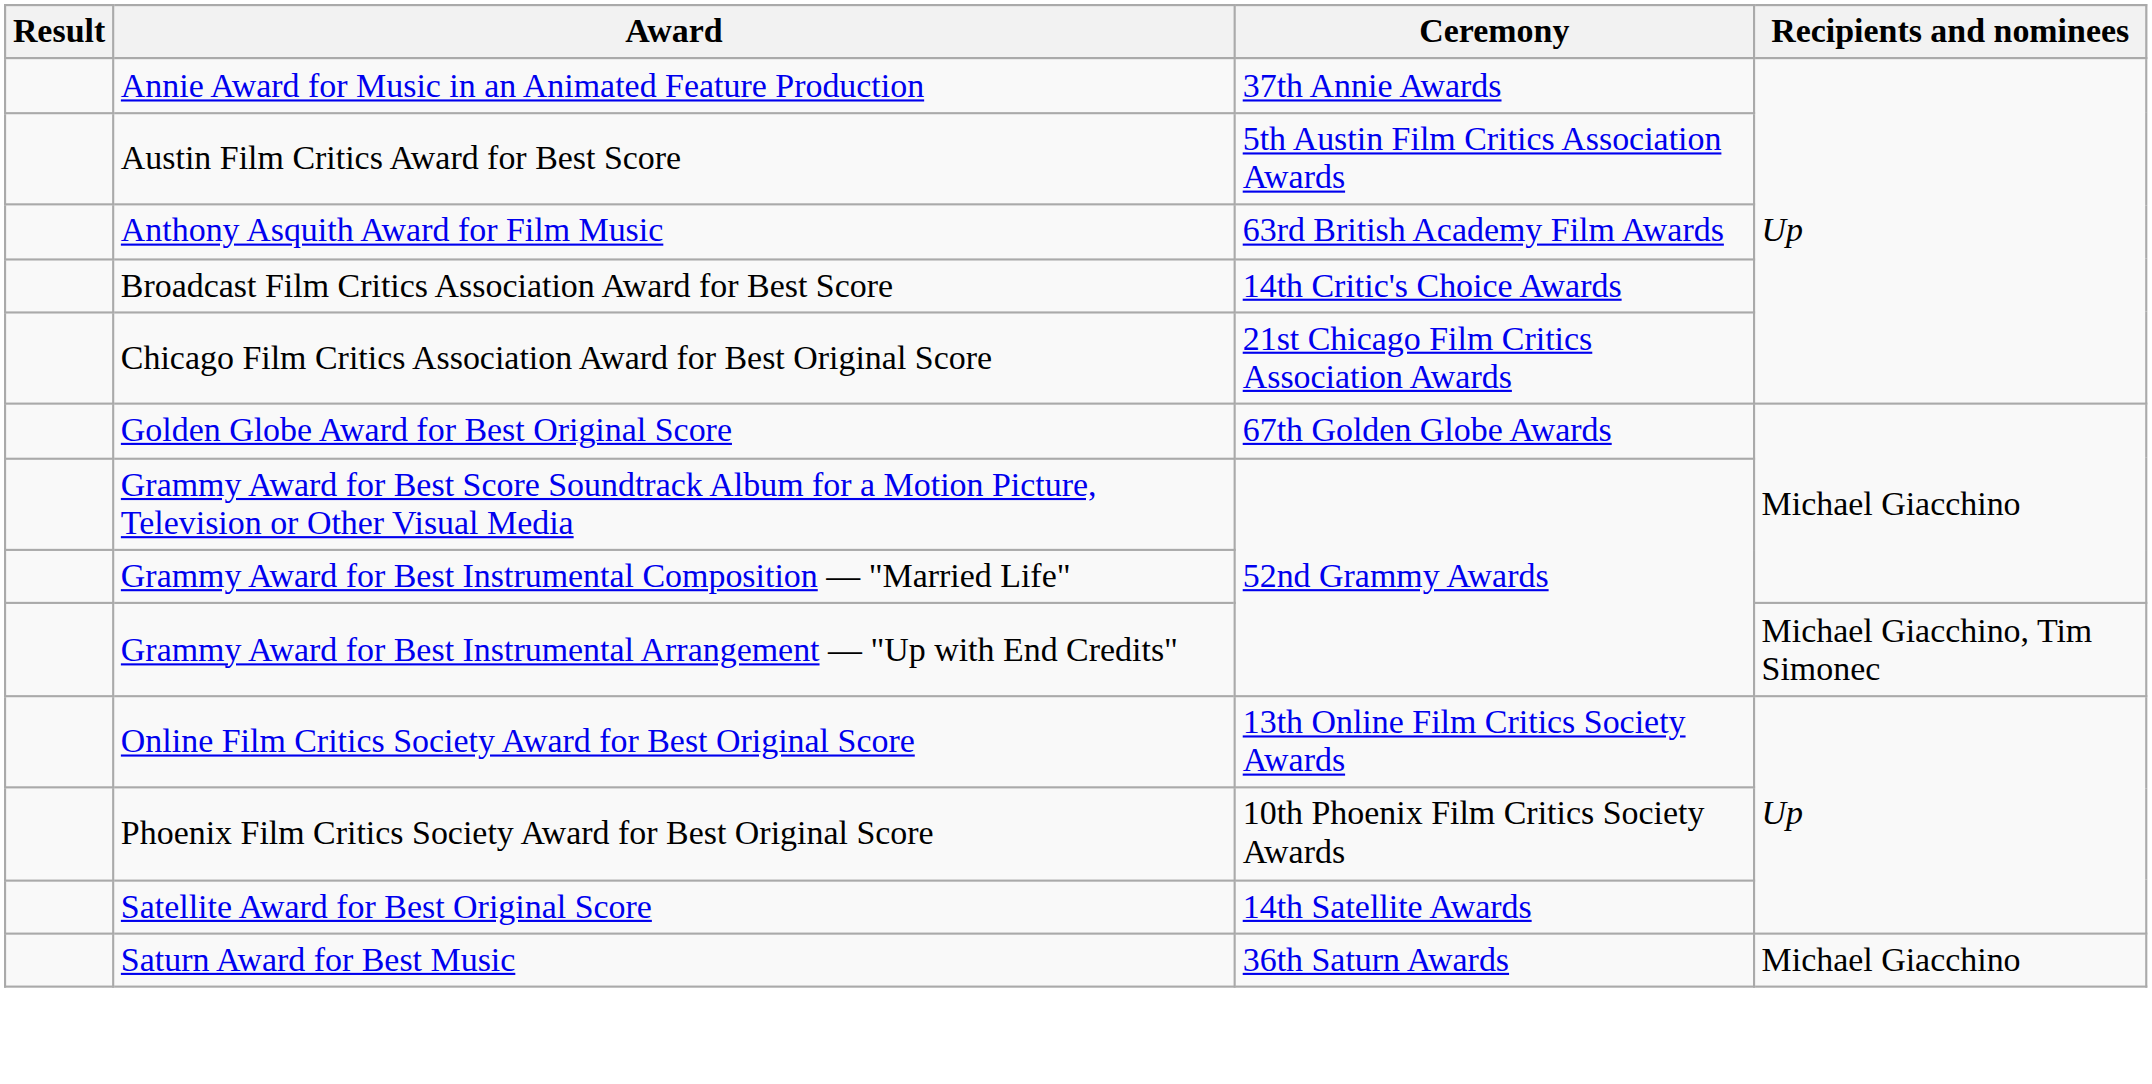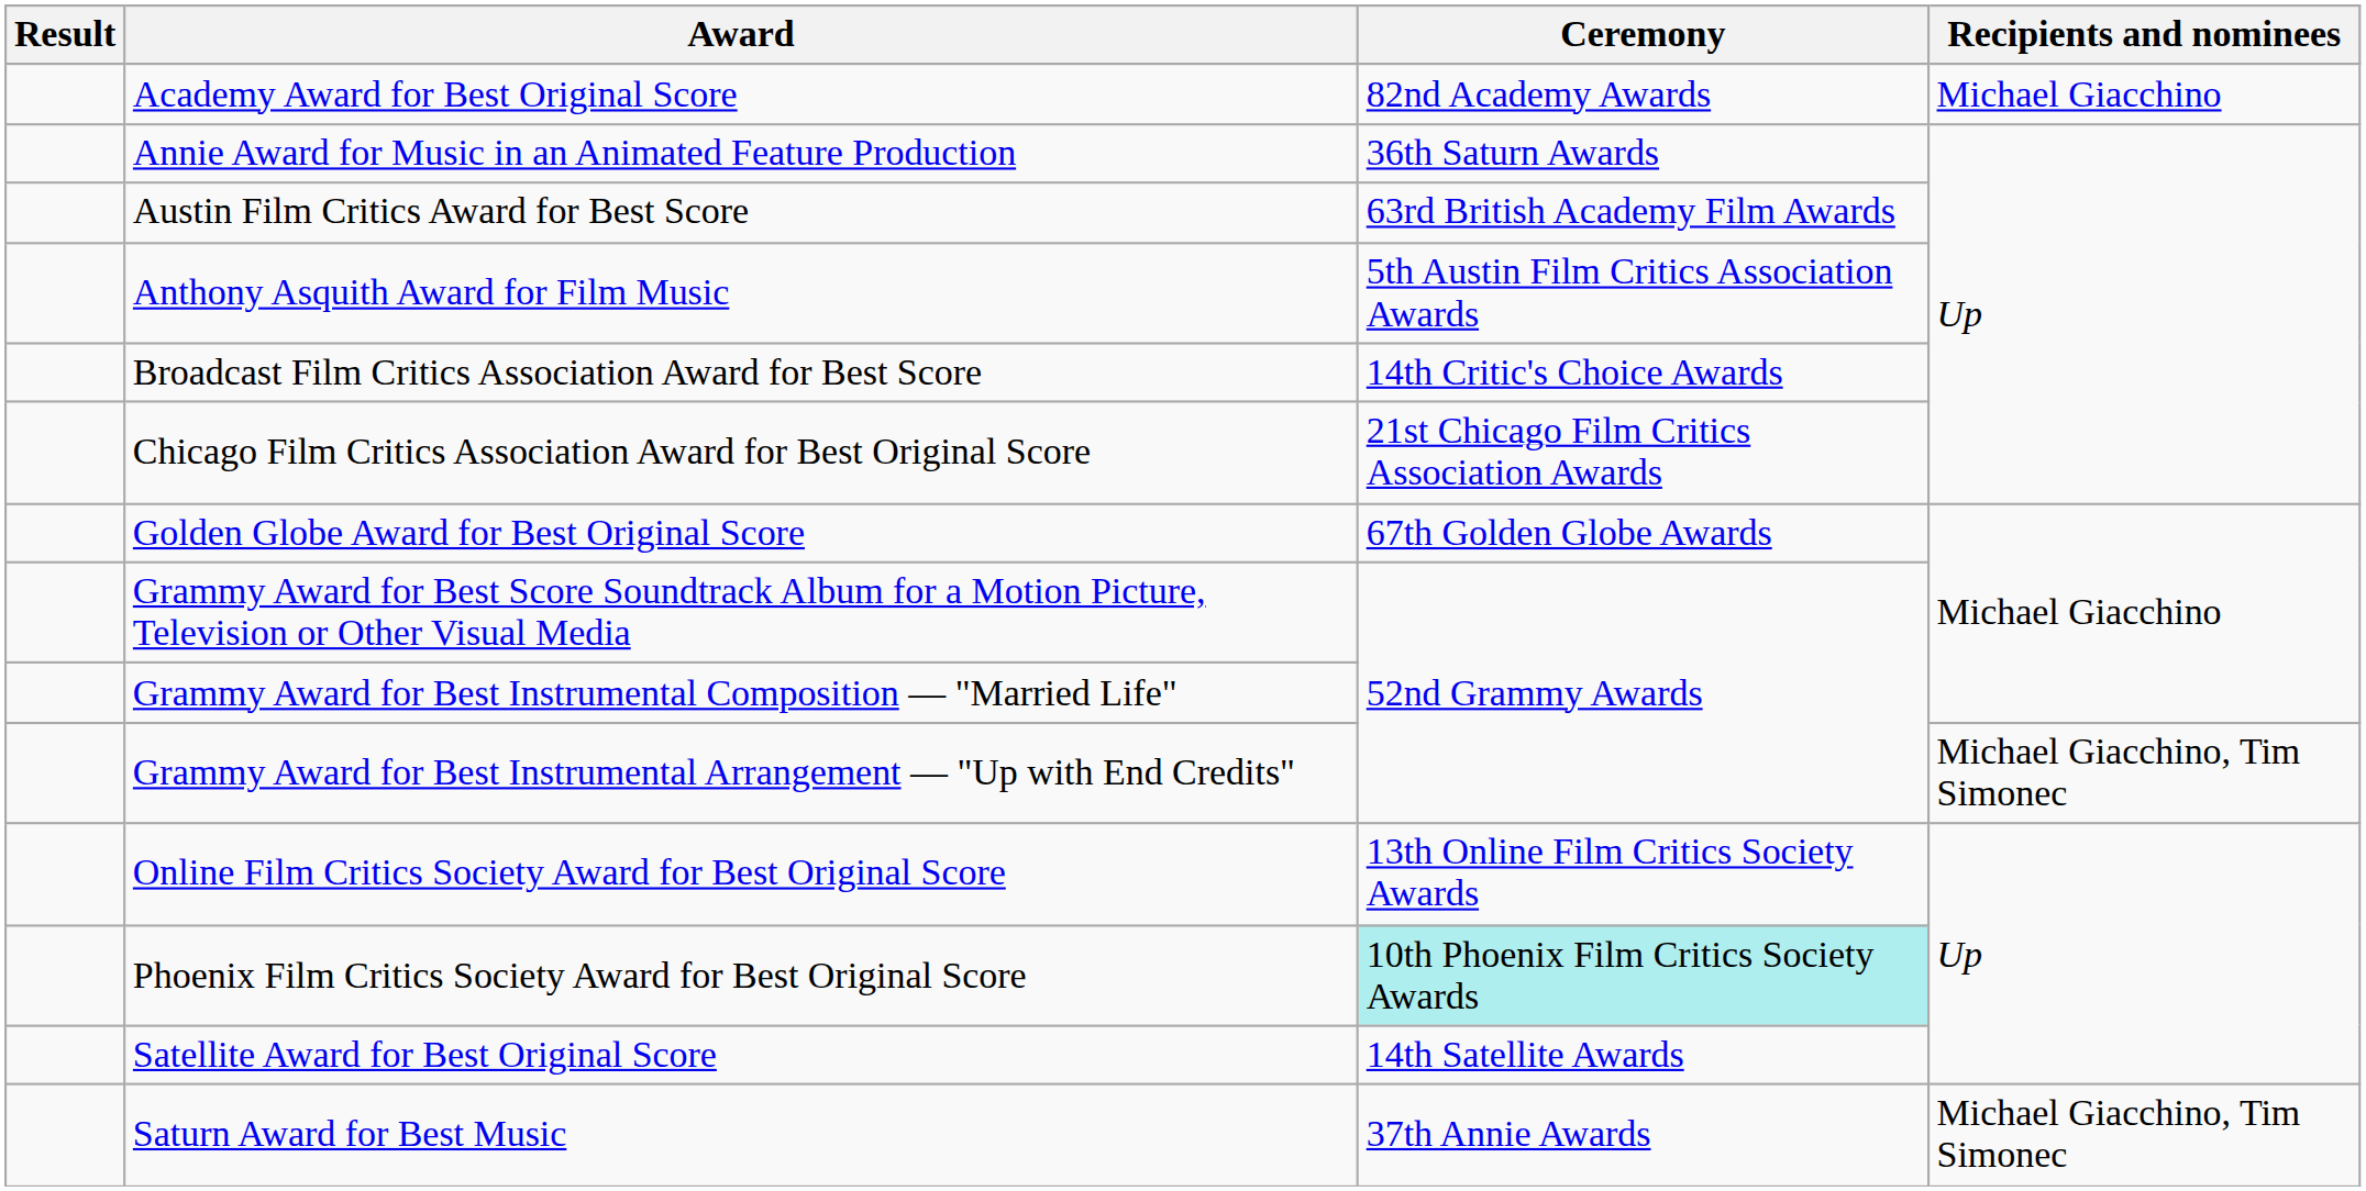 <table class="wikitable" width="80%">
 <tr bgcolor="#CCCCCC">
 <th>Result</th>
 <th>Award</th>
 <th>Ceremony</th>
 <th>Recipients and nominees</th>
 </tr>
 <tr>
 <td></td>
+<td><a href='#'>Academy Award for Best Original Score</a></td>
+<td><a href='#'>82nd Academy Awards</a></td>
+<td><a href='#'>Michael Giacchino</a></td>
+</tr>
+<tr>
+<td></td>
 <td><a href='#'>Annie Award for Music in an Animated Feature Production</a></td>
-<td><a href='#'>37th Annie Awards</a></td>
+<td><a href='#'>36th Saturn Awards</a></td>
 <td rowspan="5"><em>Up</em></td>
 </tr>
 <tr>
 <td></td>
 <td>Austin Film Critics Award for Best Score</td>
-<td><a href='#'>5th Austin Film Critics Association Awards</a></td>
+<td><a href='#'>63rd British Academy Film Awards</a></td>
 </tr>
 <tr>
 <td></td>
 <td><a href='#'>Anthony Asquith Award for Film Music</a></td>
-<td><a href='#'>63rd British Academy Film Awards</a></td>
+<td><a href='#'>5th Austin Film Critics Association Awards</a></td>
 </tr>
 <tr>
 <td></td>
 <td>Broadcast Film Critics Association Award for Best Score</td>
 <td><a href='#'>14th Critic's Choice Awards</a></td>
 </tr>
 <tr>
 <td></td>
 <td>Chicago Film Critics Association Award for Best Original Score</td>
 <td><a href='#'>21st Chicago Film Critics Association Awards</a></td>
 </tr>
 <tr>
 <td></td>
 <td><a href='#'>Golden Globe Award for Best Original Score</a></td>
 <td><a href='#'>67th Golden Globe Awards</a></td>
 <td rowspan="3">Michael Giacchino</td>
 </tr>
 <tr>
 <td></td>
 <td><a href='#'>Grammy Award for Best Score Soundtrack Album for a Motion Picture, Television or Other Visual Media</a></td>
 <td rowspan="3"><a href='#'>52nd Grammy Awards</a></td>
 </tr>
 <tr>
 <td></td>
 <td><a href='#'>Grammy Award for Best Instrumental Composition</a> — "Married Life"</td>
 </tr>
 <tr>
 <td></td>
 <td><a href='#'>Grammy Award for Best Instrumental Arrangement</a> — "Up with End Credits"</td>
 <td>Michael Giacchino, Tim Simonec</td>
 </tr>
 <tr>
 <td></td>
 <td><a href='#'>Online Film Critics Society Award for Best Original Score</a></td>
 <td><a href='#'>13th Online Film Critics Society Awards</a></td>
 <td rowspan="3"><em>Up</em></td>
 </tr>
 <tr>
 <td></td>
 <td>Phoenix Film Critics Society Award for Best Original Score</td>
-<td>10th Phoenix Film Critics Society Awards</td>
+<td style="background: paleturquoise;">10th Phoenix Film Critics Society Awards</td>
 </tr>
 <tr>
 <td></td>
 <td><a href='#'>Satellite Award for Best Original Score</a></td>
 <td><a href='#'>14th Satellite Awards</a></td>
 </tr>
 <tr>
 <td></td>
 <td><a href='#'>Saturn Award for Best Music</a></td>
-<td><a href='#'>36th Saturn Awards</a></td>
-<td>Michael Giacchino</td>
+<td><a href='#'>37th Annie Awards</a></td>
+<td>Michael Giacchino, Tim Simonec</td>
 </tr>
 </table>
